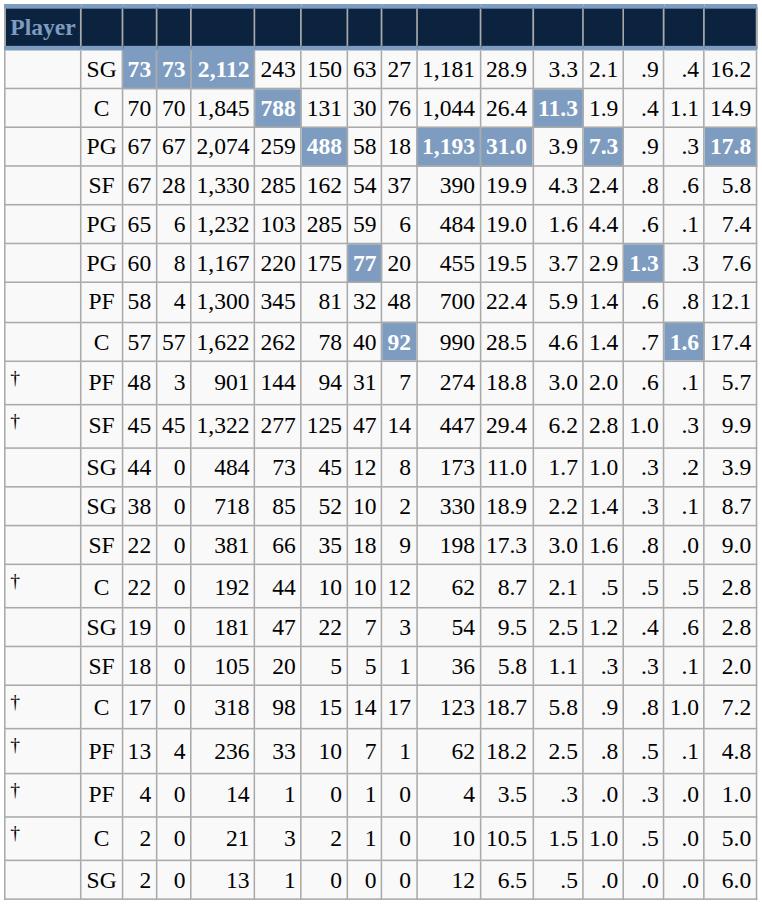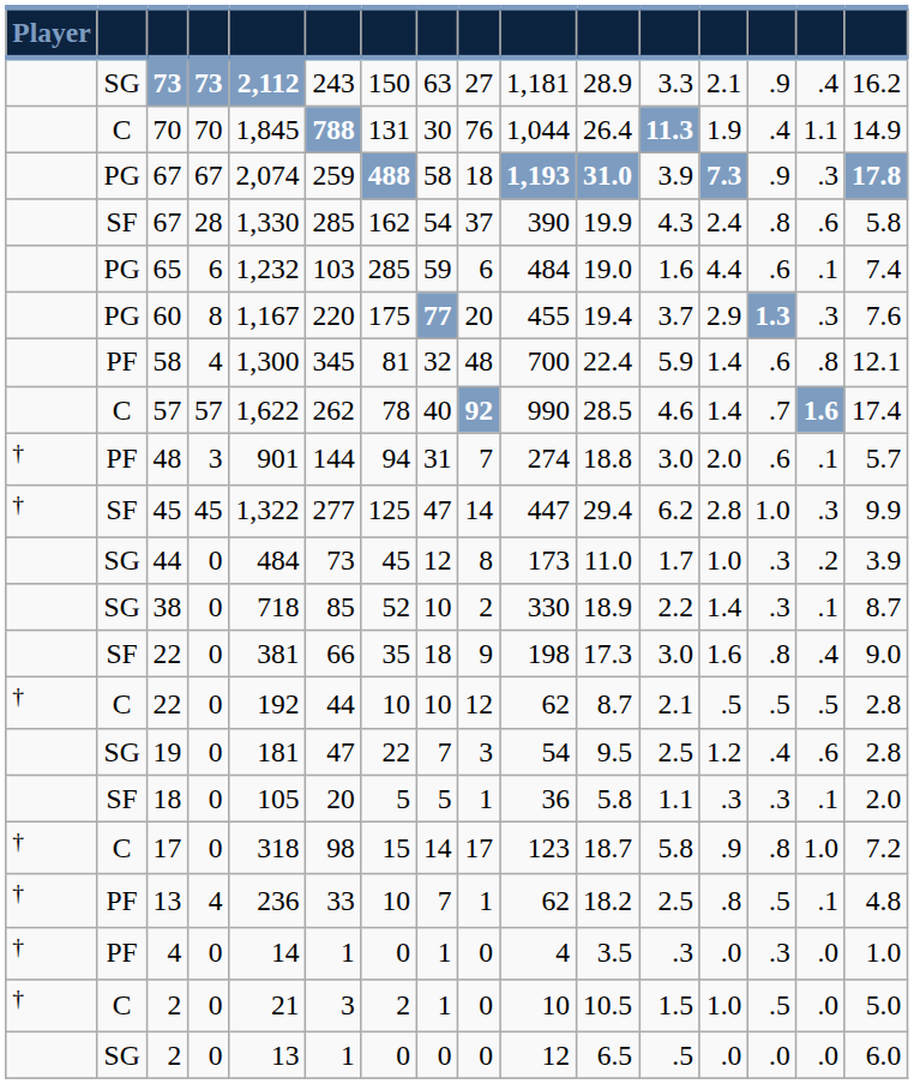 <table class="wikitable sortable" style="font-size: 95%; text-align:right;">
 <tr>
 <th style="background:#0C2340; color:#7D9CC0; border-top:#7D9CC0 3px solid; border-bottom:#7D9CC0 3px solid;">Player</th>
 <th style="background:#0C2340; color:#7D9CC0; border-top:#7D9CC0 3px solid; border-bottom:#7D9CC0 3px solid;"></th>
 <th style="background:#0C2340; color:#7D9CC0; border-top:#7D9CC0 3px solid; border-bottom:#7D9CC0 3px solid;"></th>
 <th style="background:#0C2340; color:#7D9CC0; border-top:#7D9CC0 3px solid; border-bottom:#7D9CC0 3px solid;"></th>
 <th style="background:#0C2340; color:#7D9CC0; border-top:#7D9CC0 3px solid; border-bottom:#7D9CC0 3px solid;"></th>
 <th style="background:#0C2340; color:#7D9CC0; border-top:#7D9CC0 3px solid; border-bottom:#7D9CC0 3px solid;"></th>
 <th style="background:#0C2340; color:#7D9CC0; border-top:#7D9CC0 3px solid; border-bottom:#7D9CC0 3px solid;"></th>
 <th style="background:#0C2340; color:#7D9CC0; border-top:#7D9CC0 3px solid; border-bottom:#7D9CC0 3px solid;"></th>
 <th style="background:#0C2340; color:#7D9CC0; border-top:#7D9CC0 3px solid; border-bottom:#7D9CC0 3px solid;"></th>
 <th style="background:#0C2340; color:#7D9CC0; border-top:#7D9CC0 3px solid; border-bottom:#7D9CC0 3px solid;"></th>
 <th style="background:#0C2340; color:#7D9CC0; border-top:#7D9CC0 3px solid; border-bottom:#7D9CC0 3px solid;"></th>
 <th style="background:#0C2340; color:#7D9CC0; border-top:#7D9CC0 3px solid; border-bottom:#7D9CC0 3px solid;"></th>
 <th style="background:#0C2340; color:#7D9CC0; border-top:#7D9CC0 3px solid; border-bottom:#7D9CC0 3px solid;"></th>
 <th style="background:#0C2340; color:#7D9CC0; border-top:#7D9CC0 3px solid; border-bottom:#7D9CC0 3px solid;"></th>
 <th style="background:#0C2340; color:#7D9CC0; border-top:#7D9CC0 3px solid; border-bottom:#7D9CC0 3px solid;"></th>
 <th style="background:#0C2340; color:#7D9CC0; border-top:#7D9CC0 3px solid; border-bottom:#7D9CC0 3px solid;"></th>
 </tr>
 <tr>
 <td style="text-align:left;"></td>
 <td style="text-align:center;">SG</td>
 <td style="background:#7D9CC0; color:#FFFFFF;"><strong>73</strong></td>
 <td style="background:#7D9CC0; color:#FFFFFF;"><strong>73</strong></td>
 <td style="background:#7D9CC0; color:#FFFFFF;"><strong>2,112</strong></td>
 <td>243</td>
 <td>150</td>
 <td>63</td>
 <td>27</td>
 <td>1,181</td>
 <td>28.9</td>
 <td>3.3</td>
 <td>2.1</td>
 <td>.9</td>
 <td>.4</td>
 <td>16.2</td>
 </tr>
 <tr>
 <td style="text-align:left;"></td>
 <td style="text-align:center;">C</td>
 <td>70</td>
 <td>70</td>
 <td>1,845</td>
 <td style="background:#7D9CC0; color:#FFFFFF;"><strong>788</strong></td>
 <td>131</td>
 <td>30</td>
 <td>76</td>
 <td>1,044</td>
 <td>26.4</td>
 <td style="background:#7D9CC0; color:#FFFFFF;"><strong>11.3</strong></td>
 <td>1.9</td>
 <td>.4</td>
 <td>1.1</td>
 <td>14.9</td>
 </tr>
 <tr>
 <td style="text-align:left;"></td>
 <td style="text-align:center;">PG</td>
 <td>67</td>
 <td>67</td>
 <td>2,074</td>
 <td>259</td>
 <td style="background:#7D9CC0; color:#FFFFFF;"><strong>488</strong></td>
 <td>58</td>
 <td>18</td>
 <td style="background:#7D9CC0; color:#FFFFFF;"><strong>1,193</strong></td>
 <td style="background:#7D9CC0; color:#FFFFFF;"><strong>31.0</strong></td>
 <td>3.9</td>
 <td style="background:#7D9CC0; color:#FFFFFF;"><strong>7.3</strong></td>
 <td>.9</td>
 <td>.3</td>
 <td style="background:#7D9CC0; color:#FFFFFF;"><strong>17.8</strong></td>
 </tr>
 <tr>
 <td style="text-align:left;"></td>
 <td style="text-align:center;">SF</td>
 <td>67</td>
 <td>28</td>
 <td>1,330</td>
 <td>285</td>
 <td>162</td>
 <td>54</td>
 <td>37</td>
 <td>390</td>
 <td>19.9</td>
 <td>4.3</td>
 <td>2.4</td>
 <td>.8</td>
 <td>.6</td>
 <td>5.8</td>
 </tr>
 <tr>
 <td style="text-align:left;"></td>
 <td style="text-align:center;">PG</td>
 <td>65</td>
 <td>6</td>
 <td>1,232</td>
 <td>103</td>
 <td>285</td>
 <td>59</td>
 <td>6</td>
 <td>484</td>
 <td>19.0</td>
 <td>1.6</td>
 <td>4.4</td>
 <td>.6</td>
 <td>.1</td>
 <td>7.4</td>
 </tr>
 <tr>
 <td style="text-align:left;"></td>
 <td style="text-align:center;">PG</td>
 <td>60</td>
 <td>8</td>
 <td>1,167</td>
 <td>220</td>
 <td>175</td>
 <td style="background:#7D9CC0; color:#FFFFFF;"><strong>77</strong></td>
 <td>20</td>
 <td>455</td>
-<td>19.5</td>
+<td>19.4</td>
 <td>3.7</td>
 <td>2.9</td>
 <td style="background:#7D9CC0; color:#FFFFFF;"><strong>1.3</strong></td>
 <td>.3</td>
 <td>7.6</td>
 </tr>
 <tr>
 <td style="text-align:left;"></td>
 <td style="text-align:center;">PF</td>
 <td>58</td>
 <td>4</td>
 <td>1,300</td>
 <td>345</td>
 <td>81</td>
 <td>32</td>
 <td>48</td>
 <td>700</td>
 <td>22.4</td>
 <td>5.9</td>
 <td>1.4</td>
 <td>.6</td>
 <td>.8</td>
 <td>12.1</td>
 </tr>
 <tr>
 <td style="text-align:left;"></td>
 <td style="text-align:center;">C</td>
 <td>57</td>
 <td>57</td>
 <td>1,622</td>
 <td>262</td>
 <td>78</td>
 <td>40</td>
 <td style="background:#7D9CC0; color:#FFFFFF;"><strong>92</strong></td>
 <td>990</td>
 <td>28.5</td>
 <td>4.6</td>
 <td>1.4</td>
 <td>.7</td>
 <td style="background:#7D9CC0; color:#FFFFFF;"><strong>1.6</strong></td>
 <td>17.4</td>
 </tr>
 <tr>
 <td style="text-align:left;"><sup>†</sup></td>
 <td style="text-align:center;">PF</td>
 <td>48</td>
 <td>3</td>
 <td>901</td>
 <td>144</td>
 <td>94</td>
 <td>31</td>
 <td>7</td>
 <td>274</td>
 <td>18.8</td>
 <td>3.0</td>
 <td>2.0</td>
 <td>.6</td>
 <td>.1</td>
 <td>5.7</td>
 </tr>
 <tr>
 <td style="text-align:left;"><sup>†</sup></td>
 <td style="text-align:center;">SF</td>
 <td>45</td>
 <td>45</td>
 <td>1,322</td>
 <td>277</td>
 <td>125</td>
 <td>47</td>
 <td>14</td>
 <td>447</td>
 <td>29.4</td>
 <td>6.2</td>
 <td>2.8</td>
 <td>1.0</td>
 <td>.3</td>
 <td>9.9</td>
 </tr>
 <tr>
 <td style="text-align:left;"></td>
 <td style="text-align:center;">SG</td>
 <td>44</td>
 <td>0</td>
 <td>484</td>
 <td>73</td>
 <td>45</td>
 <td>12</td>
 <td>8</td>
 <td>173</td>
 <td>11.0</td>
 <td>1.7</td>
 <td>1.0</td>
 <td>.3</td>
 <td>.2</td>
 <td>3.9</td>
 </tr>
 <tr>
 <td style="text-align:left;"></td>
 <td style="text-align:center;">SG</td>
 <td>38</td>
 <td>0</td>
 <td>718</td>
 <td>85</td>
 <td>52</td>
 <td>10</td>
 <td>2</td>
 <td>330</td>
 <td>18.9</td>
 <td>2.2</td>
 <td>1.4</td>
 <td>.3</td>
 <td>.1</td>
 <td>8.7</td>
 </tr>
 <tr>
 <td style="text-align:left;"></td>
 <td style="text-align:center;">SF</td>
 <td>22</td>
 <td>0</td>
 <td>381</td>
 <td>66</td>
 <td>35</td>
 <td>18</td>
 <td>9</td>
 <td>198</td>
 <td>17.3</td>
 <td>3.0</td>
 <td>1.6</td>
 <td>.8</td>
-<td>.0</td>
+<td>.4</td>
 <td>9.0</td>
 </tr>
 <tr>
 <td style="text-align:left;"><sup>†</sup></td>
 <td style="text-align:center;">C</td>
 <td>22</td>
 <td>0</td>
 <td>192</td>
 <td>44</td>
 <td>10</td>
 <td>10</td>
 <td>12</td>
 <td>62</td>
 <td>8.7</td>
 <td>2.1</td>
 <td>.5</td>
 <td>.5</td>
 <td>.5</td>
 <td>2.8</td>
 </tr>
 <tr>
 <td style="text-align:left;"></td>
 <td style="text-align:center;">SG</td>
 <td>19</td>
 <td>0</td>
 <td>181</td>
 <td>47</td>
 <td>22</td>
 <td>7</td>
 <td>3</td>
 <td>54</td>
 <td>9.5</td>
 <td>2.5</td>
 <td>1.2</td>
 <td>.4</td>
 <td>.6</td>
 <td>2.8</td>
 </tr>
 <tr>
 <td style="text-align:left;"></td>
 <td style="text-align:center;">SF</td>
 <td>18</td>
 <td>0</td>
 <td>105</td>
 <td>20</td>
 <td>5</td>
 <td>5</td>
 <td>1</td>
 <td>36</td>
 <td>5.8</td>
 <td>1.1</td>
 <td>.3</td>
 <td>.3</td>
 <td>.1</td>
 <td>2.0</td>
 </tr>
 <tr>
 <td style="text-align:left;"><sup>†</sup></td>
 <td style="text-align:center;">C</td>
 <td>17</td>
 <td>0</td>
 <td>318</td>
 <td>98</td>
 <td>15</td>
 <td>14</td>
 <td>17</td>
 <td>123</td>
 <td>18.7</td>
 <td>5.8</td>
 <td>.9</td>
 <td>.8</td>
 <td>1.0</td>
 <td>7.2</td>
 </tr>
 <tr>
 <td style="text-align:left;"><sup>†</sup></td>
 <td style="text-align:center;">PF</td>
 <td>13</td>
 <td>4</td>
 <td>236</td>
 <td>33</td>
 <td>10</td>
 <td>7</td>
 <td>1</td>
 <td>62</td>
 <td>18.2</td>
 <td>2.5</td>
 <td>.8</td>
 <td>.5</td>
 <td>.1</td>
 <td>4.8</td>
 </tr>
 <tr>
 <td style="text-align:left;"><sup>†</sup></td>
 <td style="text-align:center;">PF</td>
 <td>4</td>
 <td>0</td>
 <td>14</td>
 <td>1</td>
 <td>0</td>
 <td>1</td>
 <td>0</td>
 <td>4</td>
 <td>3.5</td>
 <td>.3</td>
 <td>.0</td>
 <td>.3</td>
 <td>.0</td>
 <td>1.0</td>
 </tr>
 <tr>
 <td style="text-align:left;"><sup>†</sup></td>
 <td style="text-align:center;">C</td>
 <td>2</td>
 <td>0</td>
 <td>21</td>
 <td>3</td>
 <td>2</td>
 <td>1</td>
 <td>0</td>
 <td>10</td>
 <td>10.5</td>
 <td>1.5</td>
 <td>1.0</td>
 <td>.5</td>
 <td>.0</td>
 <td>5.0</td>
 </tr>
 <tr>
 <td style="text-align:left;"></td>
 <td style="text-align:center;">SG</td>
 <td>2</td>
 <td>0</td>
 <td>13</td>
 <td>1</td>
 <td>0</td>
 <td>0</td>
 <td>0</td>
 <td>12</td>
 <td>6.5</td>
 <td>.5</td>
 <td>.0</td>
 <td>.0</td>
 <td>.0</td>
 <td>6.0</td>
 </tr>
 </table>
